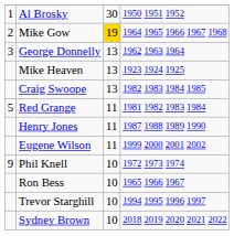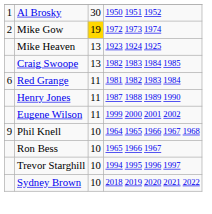 <table class="wikitable">
 <tr>
 </tr>
 <tr>
 <td>1</td>
 <td><a href='#'>Al Brosky</a></td>
 <td>30</td>
 <td style="font-size:80%;"><a href='#'>1950</a> <a href='#'>1951</a> <a href='#'>1952</a></td>
 </tr>
 <tr>
 <td>2</td>
 <td>Mike Gow</td>
 <td style="background: gold;">19</td>
-<td style="font-size:80%;"><a href='#'>1964</a> <a href='#'>1965</a> <a href='#'>1966</a> <a href='#'>1967</a> <a href='#'>1968</a></td>
-</tr>
-<tr>
-<td>3</td>
-<td><a href='#'>George Donnelly</a></td>
-<td>13</td>
-<td style="font-size:80%;"><a href='#'>1962</a> <a href='#'>1963</a> <a href='#'>1964</a></td>
+<td style="font-size:80%;"><a href='#'>1972</a> <a href='#'>1973</a> <a href='#'>1974</a></td>
 </tr>
 <tr>
 <td></td>
 <td>Mike Heaven</td>
 <td>13</td>
 <td style="font-size:80%;"><a href='#'>1923</a> <a href='#'>1924</a> <a href='#'>1925</a></td>
 </tr>
 <tr>
 <td></td>
 <td><a href='#'>Craig Swoope</a></td>
 <td>13</td>
 <td style="font-size:80%;"><a href='#'>1982</a> <a href='#'>1983</a> <a href='#'>1984</a> <a href='#'>1985</a></td>
 </tr>
 <tr>
-<td>5</td>
+<td>6</td>
 <td><a href='#'>Red Grange</a></td>
 <td>11</td>
 <td style="font-size:80%;"><a href='#'>1981</a> <a href='#'>1982</a> <a href='#'>1983</a> <a href='#'>1984</a></td>
 </tr>
 <tr>
 <td></td>
 <td><a href='#'>Henry Jones</a></td>
 <td>11</td>
 <td style="font-size:80%;"><a href='#'>1987</a> <a href='#'>1988</a> <a href='#'>1989</a> <a href='#'>1990</a></td>
 </tr>
 <tr>
 <td></td>
 <td><a href='#'>Eugene Wilson</a></td>
 <td>11</td>
 <td style="font-size:80%;"><a href='#'>1999</a> <a href='#'>2000</a> <a href='#'>2001</a> <a href='#'>2002</a></td>
 </tr>
 <tr>
 <td>9</td>
 <td>Phil Knell</td>
 <td>10</td>
-<td style="font-size:80%;"><a href='#'>1972</a> <a href='#'>1973</a> <a href='#'>1974</a></td>
+<td style="font-size:80%;"><a href='#'>1964</a> <a href='#'>1965</a> <a href='#'>1966</a> <a href='#'>1967</a> <a href='#'>1968</a></td>
 </tr>
 <tr>
 <td></td>
 <td>Ron Bess</td>
 <td>10</td>
 <td style="font-size:80%;"><a href='#'>1965</a> <a href='#'>1966</a> <a href='#'>1967</a></td>
 </tr>
 <tr>
 <td></td>
 <td>Trevor Starghill</td>
 <td>10</td>
 <td style="font-size:80%;"><a href='#'>1994</a> <a href='#'>1995</a> <a href='#'>1996</a> <a href='#'>1997</a></td>
 </tr>
 <tr>
 <td></td>
 <td><a href='#'>Sydney Brown</a></td>
 <td>10</td>
 <td style="font-size:80%;"><a href='#'>2018</a> <a href='#'>2019</a> <a href='#'>2020</a> <a href='#'>2021</a> <a href='#'>2022</a></td>
 </tr>
 </table>
